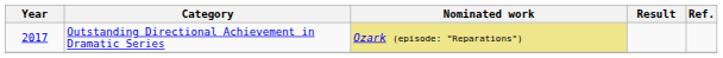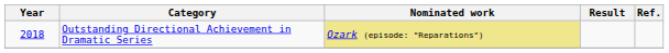 <table class=wikitable>
 <tr>
 <th scope="col" style="width:5em;">Year</th>
 <th scope="col" style="width:26em;">Category</th>
 <th scope="col" style="width:25em;">Nominated work</th>
 <th scope="col" style="width:5em;">Result</th>
 <th>Ref.</th>
 </tr>
 <tr>
-<td style="text-align:center;"><a href='#'>2017</a></td>
+<td style="text-align:center;"><a href='#'>2018</a></td>
 <td><a href='#'>Outstanding Directional Achievement in Dramatic Series</a></td>
 <td style="background: khaki;"><em><a href='#'>Ozark</a></em> <small> (episode: "Reparations") </small></td>
 <td></td>
 <td style="text-align:center;", rowspan=1></td>
 </tr>
 <tr>
 </tr>
 </table>
